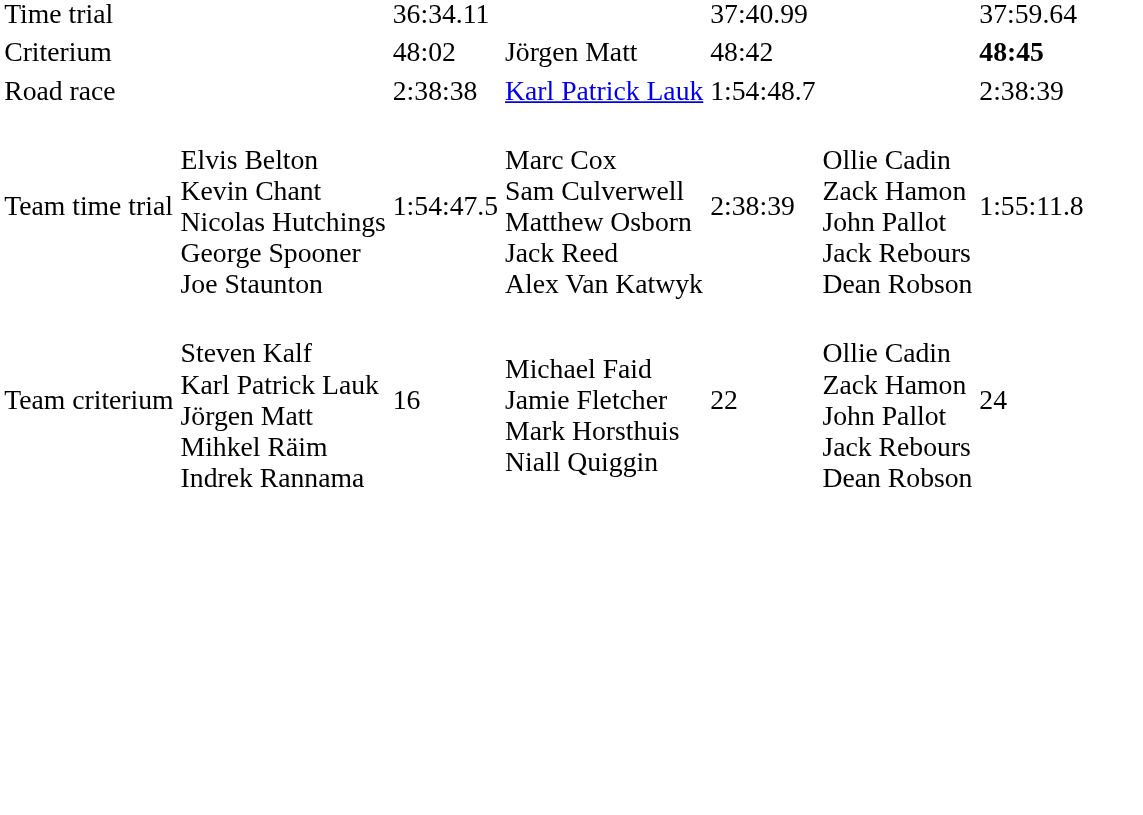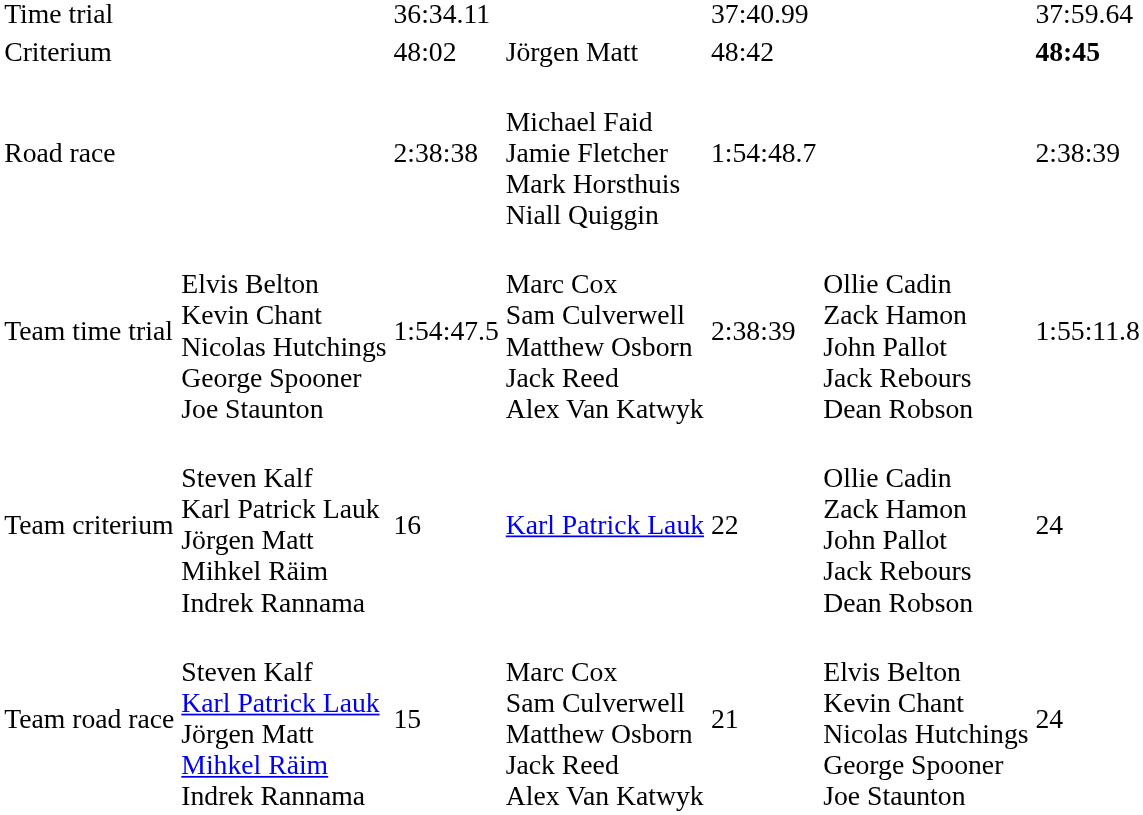 <table>
 <tr>
 <td>Time trial</td>
 <td> </td>
 <td>36:34.11</td>
 <td></td>
 <td>37:40.99</td>
 <td></td>
 <td>37:59.64</td>
 </tr>
 <tr>
 <td>Criterium</td>
 <td></td>
 <td>48:02</td>
 <td>Jörgen Matt<br></td>
 <td>48:42</td>
 <td></td>
 <td><strong>48:45</strong></td>
 </tr>
 <tr>
 <td>Road race</td>
 <td></td>
 <td>2:38:38</td>
-<td><a href='#'>Karl Patrick Lauk</a><br></td>
+<td> <br> Michael Faid <br> Jamie Fletcher <br> Mark Horsthuis  <br> Niall Quiggin</td>
 <td>1:54:48.7</td>
 <td></td>
 <td>2:38:39</td>
 </tr>
 <tr>
 <td>Team time trial</td>
 <td> <br> Elvis Belton <br> Kevin Chant <br> Nicolas Hutchings <br> George Spooner <br> Joe Staunton</td>
 <td>1:54:47.5</td>
 <td> <br> Marc Cox <br> Sam Culverwell <br> Matthew Osborn <br> Jack Reed <br> Alex Van Katwyk</td>
 <td>2:38:39</td>
 <td> <br> Ollie Cadin <br> Zack Hamon <br> John Pallot <br> Jack Rebours <br> Dean Robson</td>
 <td>1:55:11.8</td>
 </tr>
 <tr>
 <td>Team criterium</td>
 <td> <br> Steven Kalf <br> Karl Patrick Lauk<br> Jörgen Matt<br> Mihkel Räim <br> Indrek Rannama</td>
 <td>16</td>
-<td> <br> Michael Faid <br> Jamie Fletcher <br> Mark Horsthuis  <br> Niall Quiggin</td>
+<td><a href='#'>Karl Patrick Lauk</a><br></td>
 <td>22</td>
 <td> <br> Ollie Cadin <br> Zack Hamon <br> John Pallot <br> Jack Rebours <br> Dean Robson</td>
 <td>24</td>
 </tr>
+<tr>
+<td>Team road race</td>
+<td><br>Steven Kalf<br><a href='#'>Karl Patrick Lauk</a><br>Jörgen Matt<br><a href='#'>Mihkel Räim</a><br>Indrek Rannama</td>
+<td>15</td>
+<td><br> Marc Cox <br> Sam Culverwell <br> Matthew Osborn <br> Jack Reed <br> Alex Van Katwyk</td>
+<td>21</td>
+<td><br> Elvis Belton <br> Kevin Chant <br> Nicolas Hutchings <br> George Spooner <br> Joe Staunton</td>
+<td>24</td>
+</tr>
 </table>
